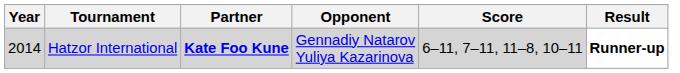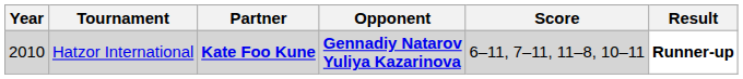 <table class="sortable wikitable" style="font-size: 90%;">
 <tr>
 <th>Year</th>
 <th>Tournament</th>
 <th>Partner</th>
 <th>Opponent</th>
 <th>Score</th>
 <th>Result</th>
 </tr>
 <tr style="background:#D5D5D5">
-<td align="center">2014</td>
+<td align="center">2010</td>
 <td align="left"><a href='#'>Hatzor International</a></td>
 <td align="left"><strong> <a href='#'>Kate Foo Kune</a></strong></td>
-<td align="left"> <a href='#'>Gennadiy Natarov</a> <br>  <a href='#'>Yuliya Kazarinova</a></td>
+<td align="left"><strong> <a href='#'>Gennadiy Natarov</a> <br>  <a href='#'>Yuliya Kazarinova</a></strong></td>
 <td align="left">6–11, 7–11, 11–8, 10–11</td>
 <td style="text-align:left; background:white"> <strong>Runner-up</strong></td>
 </tr>
 </table>
